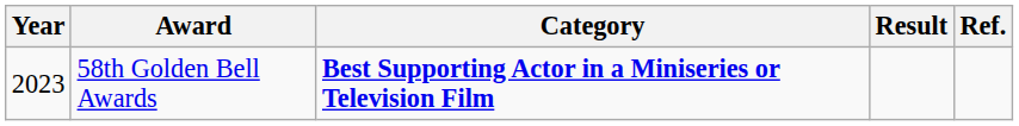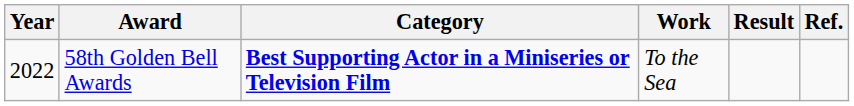 <table class="wikitable plainrowheaders">
 <tr>
 <th>Year</th>
 <th>Award</th>
 <th>Category</th>
+<th>Work</th>
 <th>Result</th>
 <th>Ref.</th>
 </tr>
 <tr>
-<td>2023</td>
+<td>2022</td>
 <td><a href='#'>58th Golden Bell Awards</a></td>
 <td><strong><a href='#'>Best Supporting Actor in a Miniseries or Television Film</a></strong></td>
+<td><em>To the Sea</em></td>
 <td></td>
 <td></td>
 </tr>
 </table>
